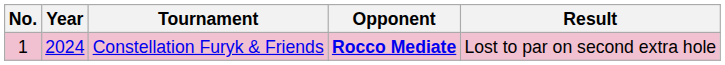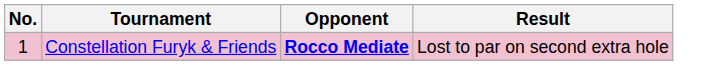 <table class="wikitable" style="font-size:95%;">
 <tr>
 <th>No.</th>
-<th>Year</th>
 <th>Tournament</th>
 <th>Opponent</th>
 <th>Result</th>
 </tr>
 <tr style="background:#F2C1D1;">
 <td align=center>1</td>
-<td><a href='#'>2024</a></td>
 <td><a href='#'>Constellation Furyk & Friends</a></td>
 <td><strong> <a href='#'>Rocco Mediate</a></strong></td>
 <td>Lost to par on second extra hole</td>
 </tr>
 </table>
